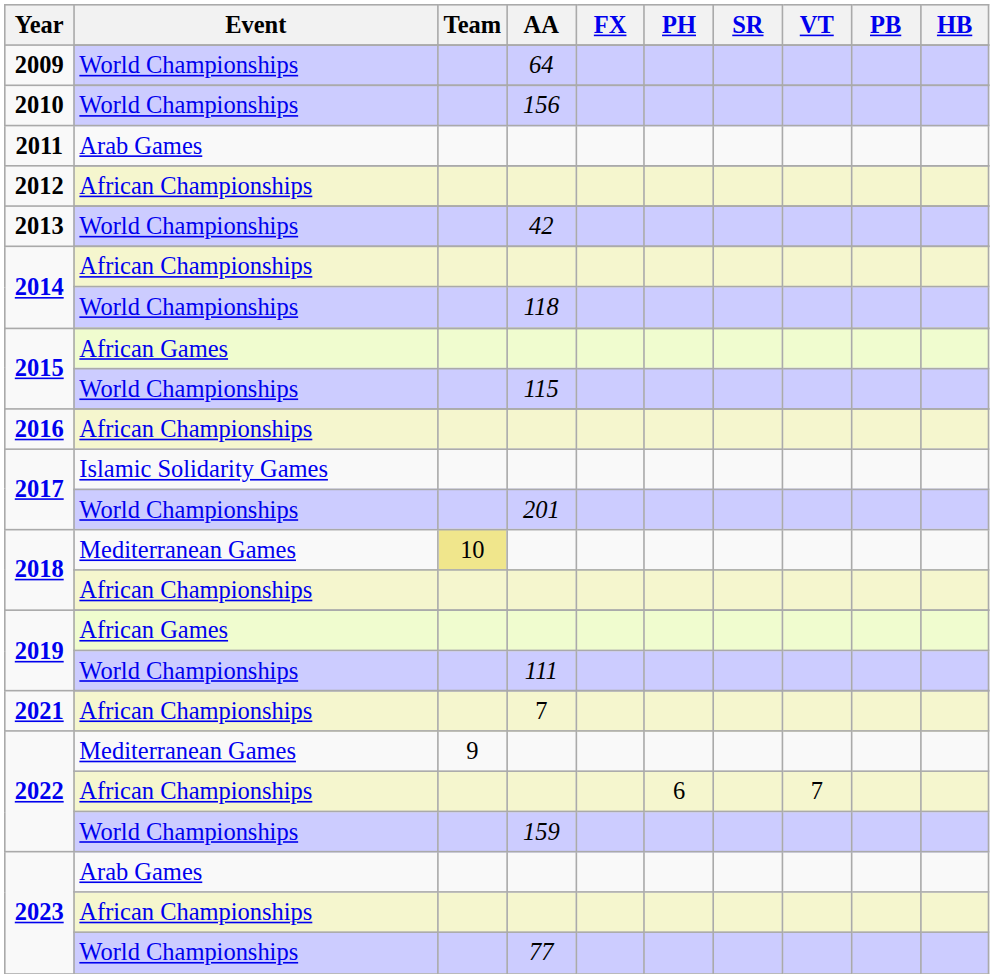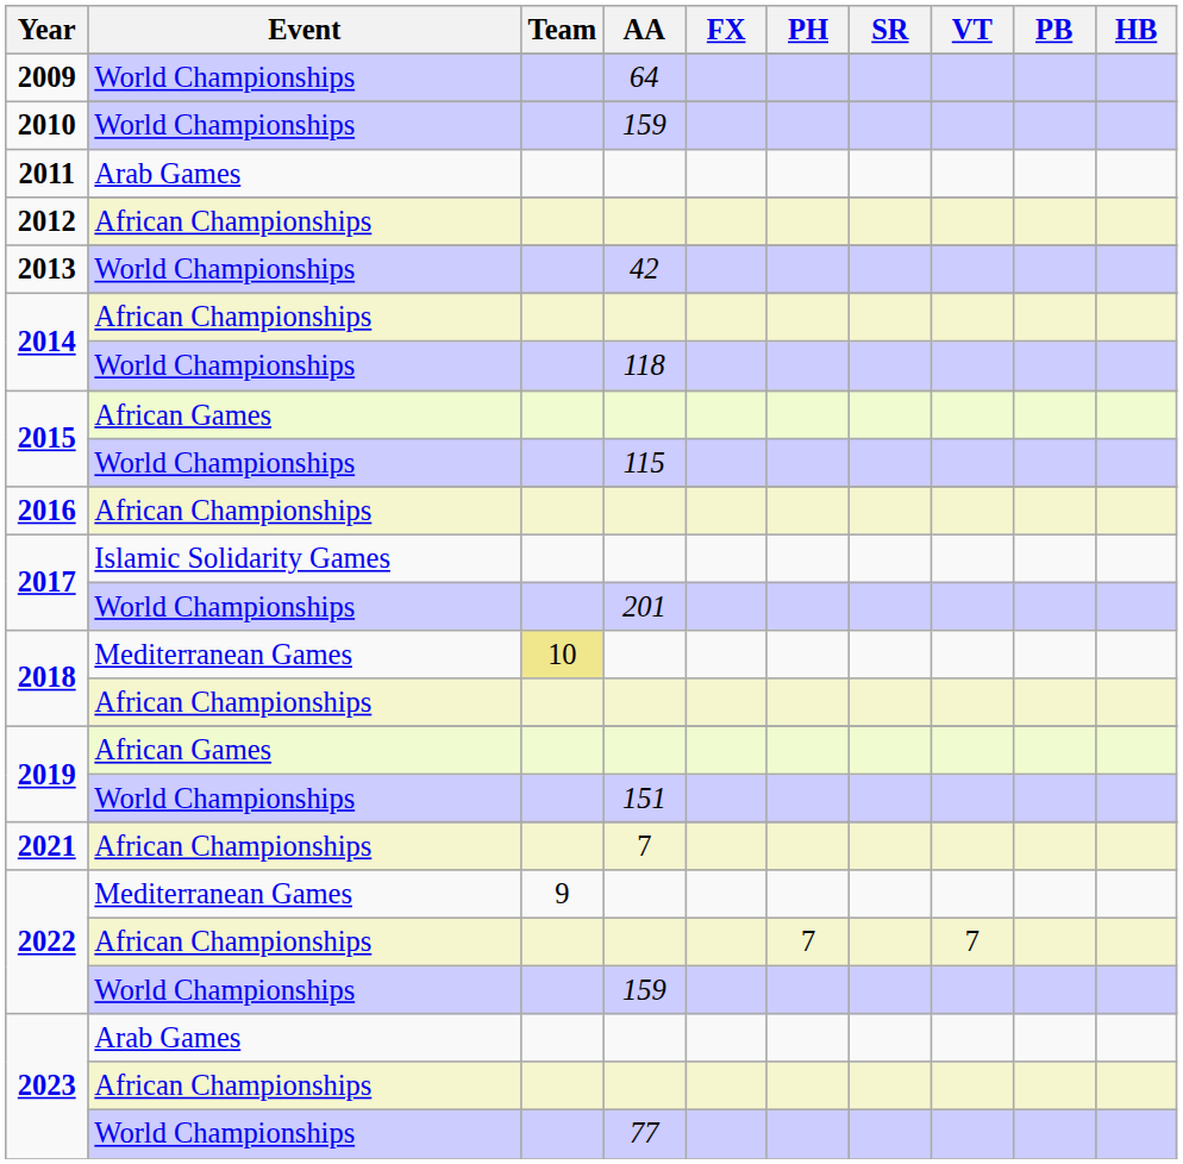 <table class="wikitable sortable" style="text-align:center; font-size:95%;">
 <tr>
 <th width=7% class=unsortable>Year</th>
 <th width=37% class=unsortable>Event</th>
 <th width=7% class=unsortable>Team</th>
 <th width=7% class=unsortable>AA</th>
 <th width=7% class=unsortable><a href='#'>FX</a></th>
 <th width=7% class=unsortable><a href='#'>PH</a></th>
 <th width=7% class=unsortable><a href='#'>SR</a></th>
 <th width=7% class=unsortable><a href='#'>VT</a></th>
 <th width=7% class=unsortable><a href='#'>PB</a></th>
 <th width=7% class=unsortable><a href='#'>HB</a></th>
 </tr>
 <tr>
 <td rowspan="2"><strong>2009</strong></td>
 </tr>
 <tr bgcolor=#CCCCFF>
 <td align=left><a href='#'>World Championships</a></td>
 <td></td>
 <td><em>64</em></td>
 <td></td>
 <td></td>
 <td></td>
 <td></td>
 <td></td>
 <td></td>
 </tr>
 <tr>
 <td rowspan="2"><strong>2010</strong></td>
 </tr>
 <tr bgcolor=#CCCCFF>
 <td align=left><a href='#'>World Championships</a></td>
 <td></td>
-<td><em>156</em></td>
+<td><em>159</em></td>
 <td></td>
 <td></td>
 <td></td>
 <td></td>
 <td></td>
 <td></td>
 </tr>
 <tr>
 <td rowspan="1"><strong>2011</strong></td>
 <td align=left><a href='#'>Arab Games</a></td>
 <td></td>
 <td></td>
 <td></td>
 <td></td>
 <td></td>
 <td></td>
 <td></td>
 <td></td>
 </tr>
 <tr>
 <td rowspan="2"><strong>2012</strong></td>
 </tr>
 <tr bgcolor=#F5F6CE>
 <td align=left><a href='#'>African Championships</a></td>
 <td></td>
 <td></td>
 <td></td>
 <td></td>
 <td></td>
 <td></td>
 <td></td>
 <td></td>
 </tr>
 <tr>
 <td rowspan="2"><strong>2013</strong></td>
 </tr>
 <tr bgcolor=#CCCCFF>
 <td align=left><a href='#'>World Championships</a></td>
 <td></td>
 <td><em>42</em></td>
 <td></td>
 <td></td>
 <td></td>
 <td></td>
 <td></td>
 <td></td>
 </tr>
 <tr>
 <td rowspan="3"><strong><a href='#'>2014</a></strong></td>
 </tr>
 <tr bgcolor=#F5F6CE>
 <td align=left><a href='#'>African Championships</a></td>
 <td></td>
 <td></td>
 <td></td>
 <td></td>
 <td></td>
 <td></td>
 <td></td>
 <td></td>
 </tr>
 <tr bgcolor=#CCCCFF>
 <td align=left><a href='#'>World Championships</a></td>
 <td></td>
 <td><em>118</em></td>
 <td></td>
 <td></td>
 <td></td>
 <td></td>
 <td></td>
 <td></td>
 </tr>
 <tr>
 <td rowspan="3"><strong><a href='#'>2015</a></strong></td>
 </tr>
 <tr bgcolor=#f0fccf>
 <td align=left><a href='#'>African Games</a></td>
 <td></td>
 <td></td>
 <td></td>
 <td></td>
 <td></td>
 <td></td>
 <td></td>
 <td></td>
 </tr>
 <tr bgcolor=#CCCCFF>
 <td align=left><a href='#'>World Championships</a></td>
 <td></td>
 <td><em>115</em></td>
 <td></td>
 <td></td>
 <td></td>
 <td></td>
 <td></td>
 <td></td>
 </tr>
 <tr>
 <td rowspan="2"><strong><a href='#'>2016</a></strong></td>
 </tr>
 <tr bgcolor=#F5F6CE>
 <td align=left><a href='#'>African Championships</a></td>
 <td></td>
 <td></td>
 <td></td>
 <td></td>
 <td></td>
 <td></td>
 <td></td>
 <td></td>
 </tr>
 <tr>
 <td rowspan="2"><strong><a href='#'>2017</a></strong></td>
 <td align=left><a href='#'>Islamic Solidarity Games</a></td>
 <td></td>
 <td></td>
 <td></td>
 <td></td>
 <td></td>
 <td></td>
 <td></td>
 <td></td>
 </tr>
 <tr bgcolor=#CCCCFF>
 <td align=left><a href='#'>World Championships</a></td>
 <td></td>
 <td><em>201</em></td>
 <td></td>
 <td></td>
 <td></td>
 <td></td>
 <td></td>
 <td></td>
 </tr>
 <tr>
 <td rowspan="2"><strong><a href='#'>2018</a></strong></td>
 <td align=left><a href='#'>Mediterranean Games</a></td>
 <td style="background: khaki;">10</td>
 <td></td>
 <td></td>
 <td></td>
 <td></td>
 <td></td>
 <td></td>
 <td></td>
 </tr>
 <tr bgcolor=#F5F6CE>
 <td align=left><a href='#'>African Championships</a></td>
 <td></td>
 <td></td>
 <td></td>
 <td></td>
 <td></td>
 <td></td>
 <td></td>
 <td></td>
 </tr>
 <tr>
 <td rowspan="3"><strong><a href='#'>2019</a></strong></td>
 </tr>
 <tr bgcolor=#f0fccf>
 <td align=left><a href='#'>African Games</a></td>
 <td></td>
 <td></td>
 <td></td>
 <td></td>
 <td></td>
 <td></td>
 <td></td>
 <td></td>
 </tr>
 <tr bgcolor=#CCCCFF>
 <td align=left><a href='#'>World Championships</a></td>
 <td></td>
-<td><em>111</em></td>
+<td><em>151</em></td>
 <td></td>
 <td></td>
 <td></td>
 <td></td>
 <td></td>
 <td></td>
 </tr>
 <tr>
 <td rowspan="2"><strong><a href='#'>2021</a></strong></td>
 </tr>
 <tr bgcolor=#F5F6CE>
 <td align=left><a href='#'>African Championships</a></td>
 <td></td>
 <td>7</td>
 <td></td>
 <td></td>
 <td></td>
 <td></td>
 <td></td>
 <td></td>
 </tr>
 <tr>
 <td rowspan="3"><strong><a href='#'>2022</a></strong></td>
 <td align=left><a href='#'>Mediterranean Games</a></td>
 <td>9</td>
 <td></td>
 <td></td>
 <td></td>
 <td></td>
 <td></td>
 <td></td>
 <td></td>
 </tr>
 <tr bgcolor=#F5F6CE>
 <td align=left><a href='#'>African Championships</a></td>
 <td></td>
 <td></td>
 <td></td>
-<td>6</td>
+<td>7</td>
 <td></td>
 <td>7</td>
 <td></td>
 <td></td>
 </tr>
 <tr bgcolor=#CCCCFF>
 <td align=left><a href='#'>World Championships</a></td>
 <td></td>
 <td><em>159</em></td>
 <td></td>
 <td></td>
 <td></td>
 <td></td>
 <td></td>
 <td></td>
 </tr>
 <tr>
 <td rowspan="3"><strong><a href='#'>2023</a></strong></td>
 <td align=left><a href='#'>Arab Games</a></td>
 <td></td>
 <td></td>
 <td></td>
 <td></td>
 <td></td>
 <td></td>
 <td></td>
 <td></td>
 </tr>
 <tr bgcolor=#F5F6CE>
 <td align=left><a href='#'>African Championships</a></td>
 <td></td>
 <td></td>
 <td></td>
 <td></td>
 <td></td>
 <td></td>
 <td></td>
 <td></td>
 </tr>
 <tr bgcolor=#CCCCFF>
 <td align=left><a href='#'>World Championships</a></td>
 <td></td>
 <td><em>77</em></td>
 <td></td>
 <td></td>
 <td></td>
 <td></td>
 <td></td>
 <td></td>
 </tr>
 </table>
